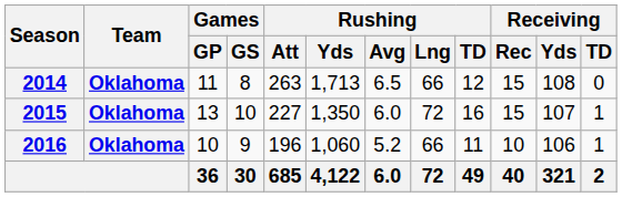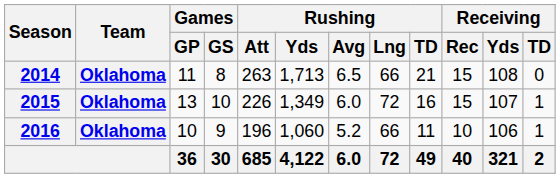 <table class="wikitable" style="text-align:center;">
 <tr>
 <th rowspan="2">Season</th>
 <th rowspan="2">Team</th>
 <th colspan="2">Games</th>
 <th colspan="5">Rushing</th>
 <th colspan="3">Receiving</th>
 </tr>
 <tr>
 <th>GP</th>
 <th>GS</th>
 <th>Att</th>
 <th>Yds</th>
 <th>Avg</th>
 <th>Lng</th>
 <th>TD</th>
 <th>Rec</th>
 <th>Yds</th>
 <th>TD</th>
 </tr>
 <tr>
 <th><a href='#'>2014</a></th>
 <th><a href='#'>Oklahoma</a></th>
 <td>11</td>
 <td>8</td>
 <td>263</td>
 <td>1,713</td>
 <td>6.5</td>
 <td>66</td>
-<td>12</td>
+<td>21</td>
 <td>15</td>
 <td>108</td>
 <td>0</td>
 </tr>
 <tr>
 <th><a href='#'>2015</a></th>
 <th><a href='#'>Oklahoma</a></th>
 <td>13</td>
 <td>10</td>
-<td>227</td>
-<td>1,350</td>
+<td>226</td>
+<td>1,349</td>
 <td>6.0</td>
 <td>72</td>
 <td>16</td>
 <td>15</td>
 <td>107</td>
 <td>1</td>
 </tr>
 <tr>
 <th><a href='#'>2016</a></th>
 <th><a href='#'>Oklahoma</a></th>
 <td>10</td>
 <td>9</td>
 <td>196</td>
 <td>1,060</td>
 <td>5.2</td>
 <td>66</td>
 <td>11</td>
 <td>10</td>
 <td>106</td>
 <td>1</td>
 </tr>
 <tr>
 <th colspan="2"></th>
 <th>36</th>
 <th>30</th>
 <th>685</th>
 <th>4,122</th>
 <th>6.0</th>
 <th>72</th>
 <th>49</th>
 <th>40</th>
 <th>321</th>
 <th>2</th>
 </tr>
 </table>
